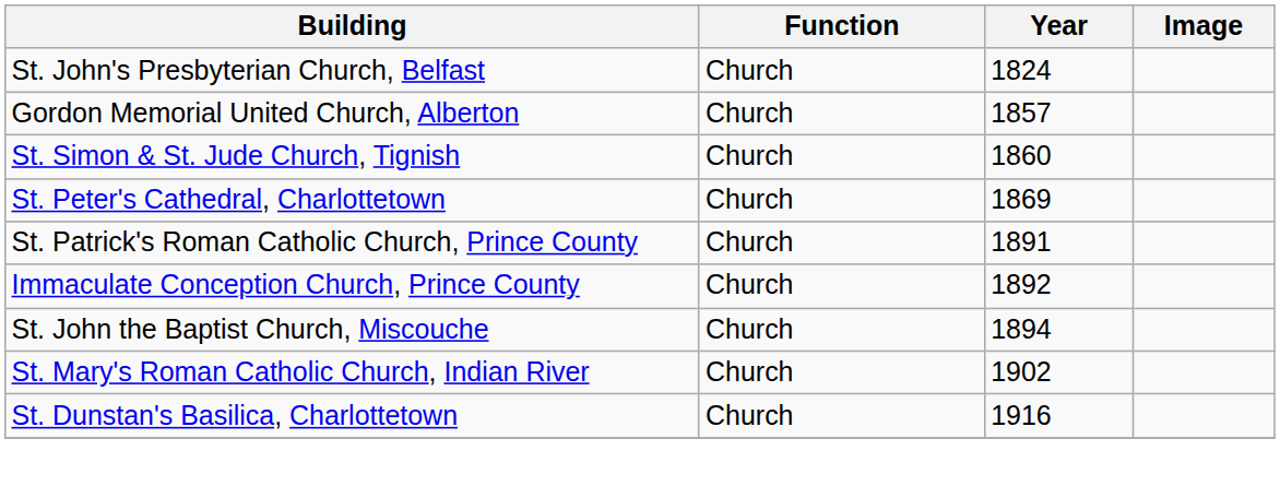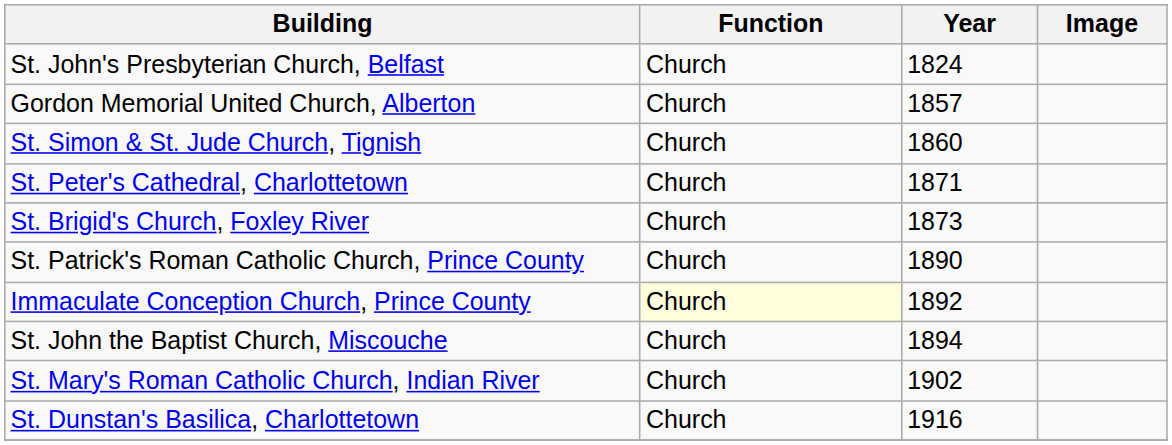 <table class="wikitable">
 <tr>
 <th style="width:25em">Building</th>
 <th style="width:10em">Function</th>
 <th style="width: 5em">Year</th>
 <th style="width:75px">Image</th>
 </tr>
 <tr>
 <td>St. John's Presbyterian Church, <a href='#'>Belfast</a></td>
 <td>Church</td>
 <td>1824</td>
 <td></td>
 </tr>
 <tr>
 <td>Gordon Memorial United Church, <a href='#'>Alberton</a></td>
 <td>Church</td>
 <td>1857</td>
 <td></td>
 </tr>
 <tr>
 <td><a href='#'>St. Simon & St. Jude Church</a>, <a href='#'>Tignish</a></td>
 <td>Church</td>
 <td>1860</td>
 <td></td>
 </tr>
 <tr>
 <td><a href='#'>St. Peter's Cathedral</a>, <a href='#'>Charlottetown</a></td>
 <td>Church</td>
-<td>1869</td>
+<td>1871</td>
+<td></td>
+</tr>
+<tr>
+<td><a href='#'>St. Brigid's Church</a>, <a href='#'>Foxley River</a></td>
+<td>Church</td>
+<td>1873</td>
 <td></td>
 </tr>
 <tr>
 <td>St. Patrick's Roman Catholic Church, <a href='#'>Prince County</a></td>
 <td>Church</td>
-<td>1891</td>
+<td>1890</td>
 <td></td>
 </tr>
 <tr>
 <td><a href='#'>Immaculate Conception Church</a>, <a href='#'>Prince County</a></td>
-<td>Church</td>
+<td style="background: lightyellow;">Church</td>
 <td>1892</td>
 <td></td>
 </tr>
 <tr>
 <td>St. John the Baptist Church, <a href='#'>Miscouche</a></td>
 <td>Church</td>
 <td>1894</td>
 <td></td>
 </tr>
 <tr>
 <td><a href='#'>St. Mary's Roman Catholic Church</a>, <a href='#'>Indian River</a></td>
 <td>Church</td>
 <td>1902</td>
 <td></td>
 </tr>
 <tr>
 <td><a href='#'>St. Dunstan's Basilica</a>, <a href='#'>Charlottetown</a></td>
 <td>Church</td>
 <td>1916</td>
 <td></td>
 </tr>
 <tr>
 </tr>
 </table>
